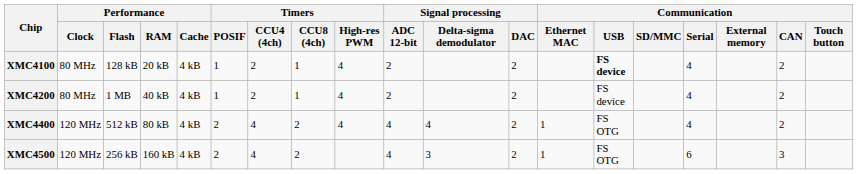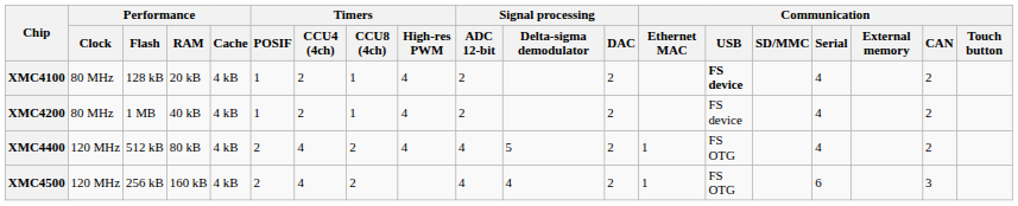 <table class="wikitable">
 <tr>
 <th rowspan=2>Chip</th>
 <th colspan=4>Performance</th>
 <th colspan=4>Timers</th>
 <th colspan=3>Signal processing</th>
 <th colspan=7>Communication</th>
 </tr>
 <tr>
 <th>Clock</th>
 <th>Flash</th>
 <th>RAM</th>
 <th>Cache</th>
 <th>POSIF</th>
 <th>CCU4 (4ch)</th>
 <th>CCU8 (4ch)</th>
 <th>High-res PWM</th>
 <th>ADC 12-bit</th>
 <th>Delta-sigma demodulator</th>
 <th>DAC</th>
 <th>Ethernet MAC</th>
 <th>USB</th>
 <th>SD/MMC</th>
 <th>Serial</th>
 <th>External memory</th>
 <th>CAN</th>
 <th>Touch button</th>
 </tr>
 <tr>
 <th>XMC4100</th>
 <td>80 MHz</td>
 <td>128 kB</td>
 <td>20 kB</td>
 <td>4 kB</td>
 <td>1</td>
 <td>2</td>
 <td>1</td>
 <td>4</td>
 <td>2</td>
 <td></td>
 <td>2</td>
 <td></td>
 <td><strong>FS device</strong></td>
 <td></td>
 <td>4</td>
 <td></td>
 <td>2</td>
 <td></td>
 </tr>
 <tr>
 <th>XMC4200</th>
 <td>80 MHz</td>
 <td>1 MB</td>
 <td>40 kB</td>
 <td>4 kB</td>
 <td>1</td>
 <td>2</td>
 <td>1</td>
 <td>4</td>
 <td>2</td>
 <td></td>
 <td>2</td>
 <td></td>
 <td>FS device</td>
 <td></td>
 <td>4</td>
 <td></td>
 <td>2</td>
 <td></td>
 </tr>
 <tr>
 <th>XMC4400</th>
 <td>120 MHz</td>
 <td>512 kB</td>
 <td>80 kB</td>
 <td>4 kB</td>
 <td>2</td>
 <td>4</td>
 <td>2</td>
 <td>4</td>
 <td>4</td>
-<td>4</td>
+<td>5</td>
 <td>2</td>
 <td>1</td>
 <td>FS OTG</td>
 <td></td>
 <td>4</td>
 <td></td>
 <td>2</td>
 <td></td>
 </tr>
 <tr>
 <th>XMC4500</th>
 <td>120 MHz</td>
 <td>256 kB</td>
 <td>160 kB</td>
 <td>4 kB</td>
 <td>2</td>
 <td>4</td>
 <td>2</td>
 <td></td>
 <td>4</td>
-<td>3</td>
+<td>4</td>
 <td>2</td>
 <td>1</td>
 <td>FS OTG</td>
 <td></td>
 <td>6</td>
 <td></td>
 <td>3</td>
 <td></td>
 </tr>
 </table>
